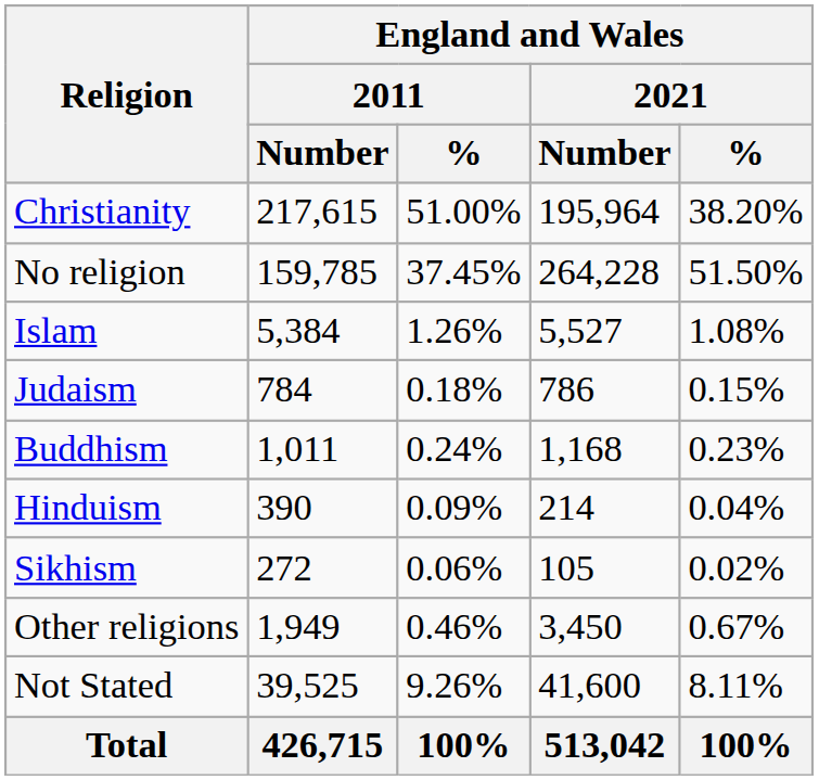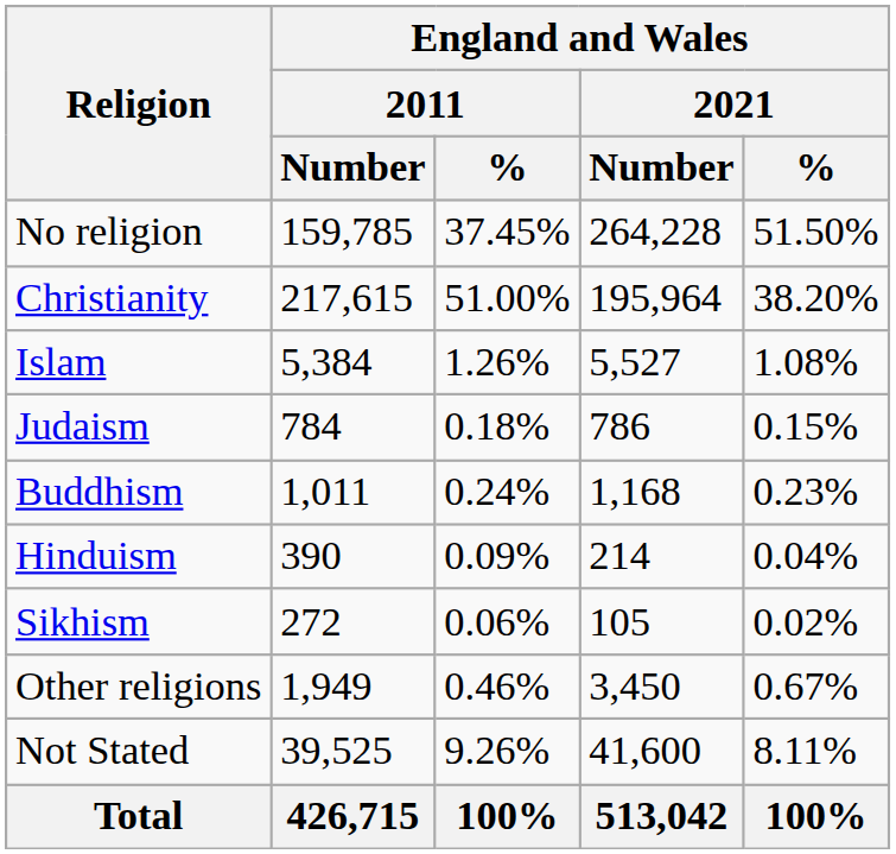 <table class="sortable wikitable">
 <tr>
 <th rowspan="3">Religion</th>
 <th colspan="4">England and Wales</th>
 </tr>
 <tr>
 <th colspan="2">2011</th>
 <th colspan="2">2021</th>
 </tr>
 <tr>
 <th>Number</th>
 <th>%</th>
 <th>Number</th>
 <th>%</th>
 </tr>
 <tr>
+<td>No religion</td>
+<td>159,785</td>
+<td>37.45%</td>
+<td>264,228</td>
+<td>51.50%</td>
+</tr>
+<tr>
 <td> <a href='#'>Christianity</a></td>
 <td>217,615</td>
 <td>51.00%</td>
 <td>195,964</td>
 <td>38.20%</td>
-</tr>
-<tr>
-<td>No religion</td>
-<td>159,785</td>
-<td>37.45%</td>
-<td>264,228</td>
-<td>51.50%</td>
 </tr>
 <tr>
 <td> <a href='#'>Islam</a></td>
 <td>5,384</td>
 <td>1.26%</td>
 <td>5,527</td>
 <td>1.08%</td>
 </tr>
 <tr>
 <td> <a href='#'>Judaism</a></td>
 <td>784</td>
 <td>0.18%</td>
 <td>786</td>
 <td>0.15%</td>
 </tr>
 <tr>
 <td> <a href='#'>Buddhism</a></td>
 <td>1,011</td>
 <td>0.24%</td>
 <td>1,168</td>
 <td>0.23%</td>
 </tr>
 <tr>
 <td> <a href='#'>Hinduism</a></td>
 <td>390</td>
 <td>0.09%</td>
 <td>214</td>
 <td>0.04%</td>
 </tr>
 <tr>
 <td> <a href='#'>Sikhism</a></td>
 <td>272</td>
 <td>0.06%</td>
 <td>105</td>
 <td>0.02%</td>
 </tr>
 <tr>
 <td>Other religions</td>
 <td>1,949</td>
 <td>0.46%</td>
 <td>3,450</td>
 <td>0.67%</td>
 </tr>
 <tr>
 <td>Not Stated</td>
 <td>39,525</td>
 <td>9.26%</td>
 <td>41,600</td>
 <td>8.11%</td>
 </tr>
 <tr>
 <th>Total</th>
 <th>426,715</th>
 <th>100%</th>
 <th>513,042</th>
 <th>100%</th>
 </tr>
 </table>
